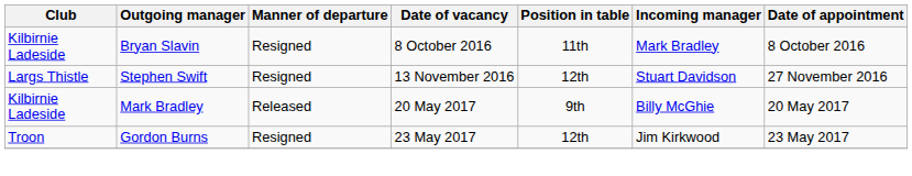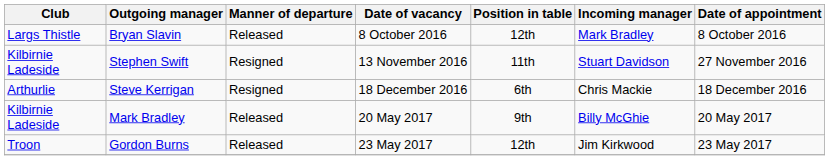 <table class="wikitable">
 <tr>
 <th width=120>Club</th>
 <th>Outgoing manager</th>
 <th>Manner of departure</th>
 <th>Date of vacancy</th>
 <th>Position in table</th>
 <th>Incoming manager</th>
 <th>Date of appointment</th>
 </tr>
 <tr>
-<td><a href='#'>Kilbirnie Ladeside</a></td>
+<td><a href='#'>Largs Thistle</a></td>
 <td><a href='#'>Bryan Slavin</a></td>
-<td>Resigned </td>
+<td>Released </td>
 <td>8 October 2016</td>
-<td align="center">11th</td>
+<td align="center">12th</td>
 <td><a href='#'>Mark Bradley</a></td>
 <td>8 October 2016</td>
 </tr>
 <tr>
-<td><a href='#'>Largs Thistle</a></td>
+<td><a href='#'>Kilbirnie Ladeside</a></td>
 <td><a href='#'>Stephen Swift</a></td>
 <td>Resigned </td>
 <td>13 November 2016</td>
-<td align="center">12th</td>
+<td align="center">11th</td>
 <td><a href='#'>Stuart Davidson</a></td>
 <td>27 November 2016</td>
+</tr>
+<tr>
+<td><a href='#'>Arthurlie</a></td>
+<td><a href='#'>Steve Kerrigan</a></td>
+<td>Resigned </td>
+<td>18 December 2016</td>
+<td align="center">6th</td>
+<td>Chris Mackie </td>
+<td>18 December 2016</td>
 </tr>
 <tr>
 <td><a href='#'>Kilbirnie Ladeside</a></td>
 <td><a href='#'>Mark Bradley</a></td>
 <td>Released </td>
 <td>20 May 2017</td>
 <td align="center">9th</td>
 <td><a href='#'>Billy McGhie</a></td>
 <td>20 May 2017</td>
 </tr>
 <tr>
 <td><a href='#'>Troon</a></td>
 <td><a href='#'>Gordon Burns</a></td>
-<td>Resigned </td>
+<td>Released </td>
 <td>23 May 2017</td>
 <td align="center">12th</td>
 <td>Jim Kirkwood</td>
 <td>23 May 2017</td>
 </tr>
 <tr>
 </tr>
 </table>
